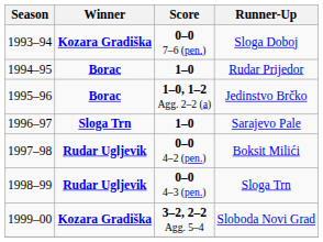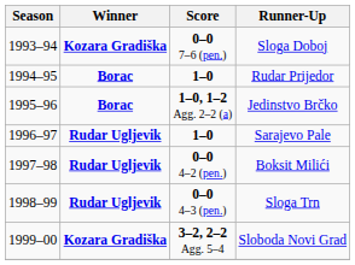 <table class="wikitable" style="text-align: center;">
 <tr>
 <th>Season</th>
 <th>Winner</th>
 <th>Score</th>
 <th>Runner-Up</th>
 </tr>
 <tr>
 <td>1993–94</td>
 <td><strong><a href='#'>Kozara Gradiška</a></strong></td>
 <td><strong>0–0</strong> <br> <small>7–6 (<a href='#'>pen.</a>)</small></td>
 <td><a href='#'>Sloga Doboj</a></td>
 </tr>
 <tr>
 <td>1994–95</td>
 <td><strong><a href='#'>Borac</a></strong></td>
 <td><strong>1–0</strong></td>
 <td><a href='#'>Rudar Prijedor</a></td>
 </tr>
 <tr>
 <td>1995–96</td>
 <td><strong><a href='#'>Borac</a></strong></td>
 <td><strong>1–0, 1–2</strong> <br> <small>Agg. 2–2 (<a href='#'>a</a>)</small></td>
 <td><a href='#'>Jedinstvo Brčko</a></td>
 </tr>
 <tr>
 <td>1996–97</td>
-<td><strong><a href='#'>Sloga Trn</a></strong></td>
+<td><strong><a href='#'>Rudar Ugljevik</a></strong></td>
 <td><strong>1–0</strong></td>
 <td><a href='#'>Sarajevo Pale</a></td>
 </tr>
 <tr>
 <td>1997–98</td>
 <td><strong><a href='#'>Rudar Ugljevik</a></strong></td>
 <td><strong>0–0</strong> <br> <small>4–2 (<a href='#'>pen.</a>)</small></td>
 <td><a href='#'>Boksit Milići</a></td>
 </tr>
 <tr>
 <td>1998–99</td>
 <td><strong><a href='#'>Rudar Ugljevik</a></strong></td>
 <td><strong>0–0</strong> <br> <small>4–3 (<a href='#'>pen.</a>)</small></td>
 <td><a href='#'>Sloga Trn</a></td>
 </tr>
 <tr>
 <td>1999–00</td>
 <td><strong><a href='#'>Kozara Gradiška</a></strong></td>
 <td><strong>3–2, 2–2</strong> <br> <small>Agg. 5–4</small></td>
 <td><a href='#'>Sloboda Novi Grad</a></td>
 </tr>
 <tr>
 </tr>
 </table>
